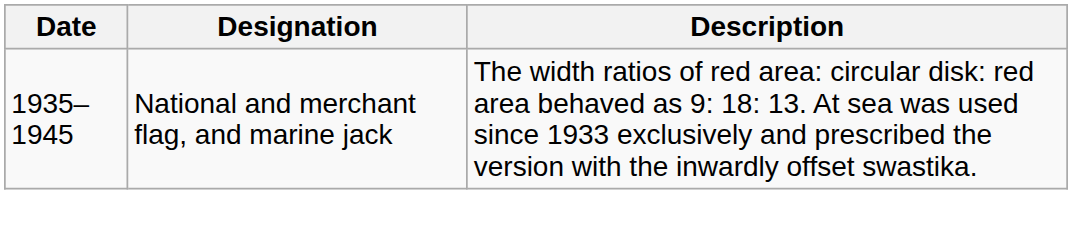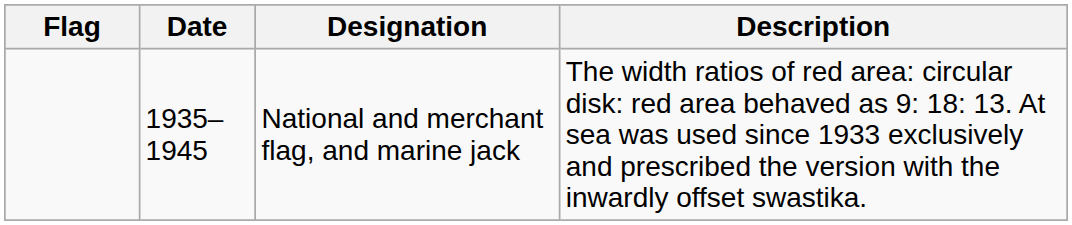 <table class="wikitable">
 <tr>
+<th width="110">Flag</th>
 <th width="75">Date</th>
 <th width="250">Designation</th>
 <th width="500">Description</th>
 </tr>
 <tr>
+<td></td>
 <td>1935–1945</td>
 <td>National and merchant flag, and marine jack</td>
 <td>The width ratios of red area: circular disk: red area behaved as 9: 18: 13. At sea was used since 1933 exclusively and prescribed the version with the inwardly offset swastika.</td>
 </tr>
 </table>
